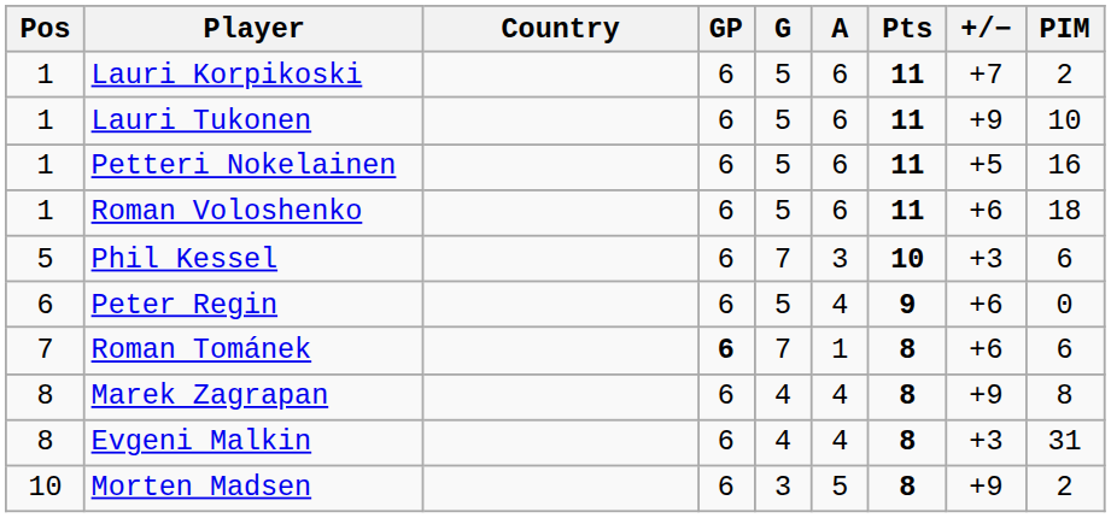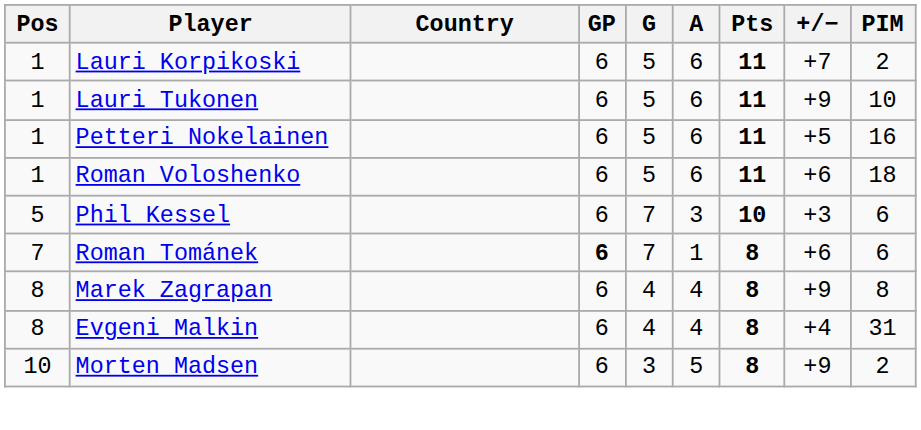 <table class="wikitable sortable" style="text-align: center;">
 <tr>
 <th width=30>Pos</th>
 <th width=150>Player</th>
 <th width=120>Country</th>
 <th width=20>GP</th>
 <th width=20>G</th>
 <th width=20>A</th>
 <th width=30>Pts</th>
 <th width=30>+/−</th>
 <th width=30>PIM</th>
 </tr>
 <tr>
 <td>1</td>
 <td align=left><a href='#'>Lauri Korpikoski</a></td>
 <td align=left></td>
 <td>6</td>
 <td>5</td>
 <td>6</td>
 <td><strong>11</strong></td>
 <td>+7</td>
 <td>2</td>
 </tr>
 <tr>
 <td>1</td>
 <td align=left><a href='#'>Lauri Tukonen</a></td>
 <td align=left></td>
 <td>6</td>
 <td>5</td>
 <td>6</td>
 <td><strong>11</strong></td>
 <td>+9</td>
 <td>10</td>
 </tr>
 <tr>
 <td>1</td>
 <td align=left><a href='#'>Petteri Nokelainen</a></td>
 <td align=left></td>
 <td>6</td>
 <td>5</td>
 <td>6</td>
 <td><strong>11</strong></td>
 <td>+5</td>
 <td>16</td>
 </tr>
 <tr>
 <td>1</td>
 <td align=left><a href='#'>Roman Voloshenko</a></td>
 <td align=left></td>
 <td>6</td>
 <td>5</td>
 <td>6</td>
 <td><strong>11</strong></td>
 <td>+6</td>
 <td>18</td>
 </tr>
 <tr>
 <td>5</td>
 <td align=left><a href='#'>Phil Kessel</a></td>
 <td align=left></td>
 <td>6</td>
 <td>7</td>
 <td>3</td>
 <td><strong>10</strong></td>
 <td>+3</td>
 <td>6</td>
 </tr>
 <tr>
-<td>6</td>
-<td align=left><a href='#'>Peter Regin</a></td>
-<td align=left></td>
-<td>6</td>
-<td>5</td>
-<td>4</td>
-<td><strong>9</strong></td>
-<td>+6</td>
-<td>0</td>
-</tr>
-<tr>
 <td>7</td>
 <td align=left><a href='#'>Roman Tománek</a></td>
 <td align=left></td>
 <td><strong>6</strong></td>
 <td>7</td>
 <td>1</td>
 <td><strong>8</strong></td>
 <td>+6</td>
 <td>6</td>
 </tr>
 <tr>
 <td>8</td>
 <td align=left><a href='#'>Marek Zagrapan</a></td>
 <td align=left></td>
 <td>6</td>
 <td>4</td>
 <td>4</td>
 <td><strong>8</strong></td>
 <td>+9</td>
 <td>8</td>
 </tr>
 <tr>
 <td>8</td>
 <td align=left><a href='#'>Evgeni Malkin</a></td>
 <td align=left></td>
 <td>6</td>
 <td>4</td>
 <td>4</td>
 <td><strong>8</strong></td>
-<td>+3</td>
+<td>+4</td>
 <td>31</td>
 </tr>
 <tr>
 <td>10</td>
 <td align=left><a href='#'>Morten Madsen</a></td>
 <td align=left></td>
 <td>6</td>
 <td>3</td>
 <td>5</td>
 <td><strong>8</strong></td>
 <td>+9</td>
 <td>2</td>
 </tr>
 </table>
